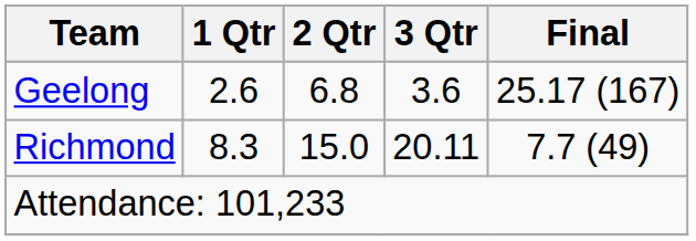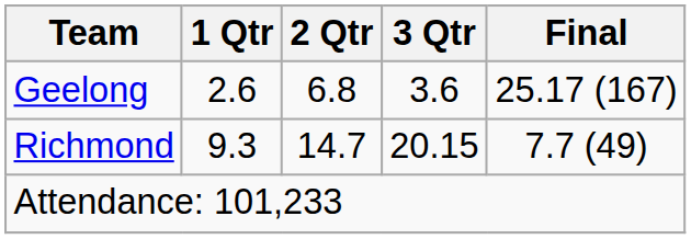 <table class="wikitable">
 <tr>
 <th>Team</th>
 <th>1 Qtr</th>
 <th>2 Qtr</th>
 <th>3 Qtr</th>
 <th>Final</th>
 </tr>
 <tr>
 <td><a href='#'>Geelong</a></td>
 <td align=center>2.6</td>
 <td align=center>6.8</td>
 <td align=center>3.6</td>
 <td align=center>25.17 (167)</td>
 </tr>
 <tr>
 <td><a href='#'>Richmond</a></td>
-<td align=center>8.3</td>
-<td align=center>15.0</td>
-<td align=center>20.11</td>
+<td align=center>9.3</td>
+<td align=center>14.7</td>
+<td align=center>20.15</td>
 <td align=center>7.7 (49)</td>
 </tr>
 <tr>
 <td colspan=5>Attendance: 101,233</td>
 </tr>
 <tr>
 </tr>
 </table>
